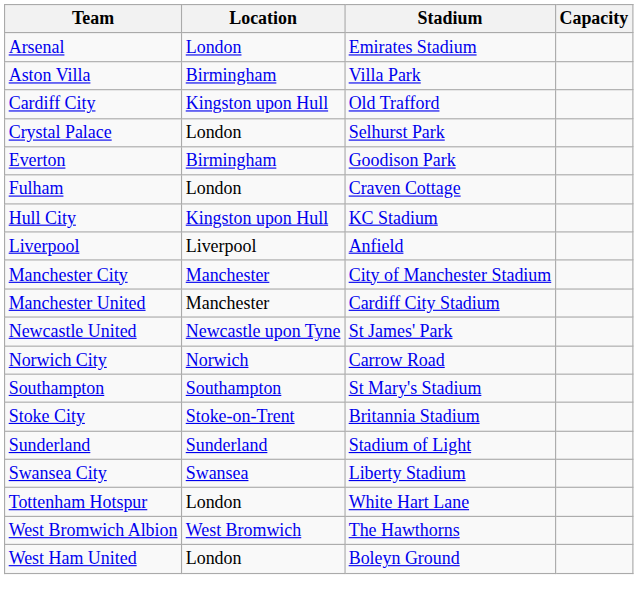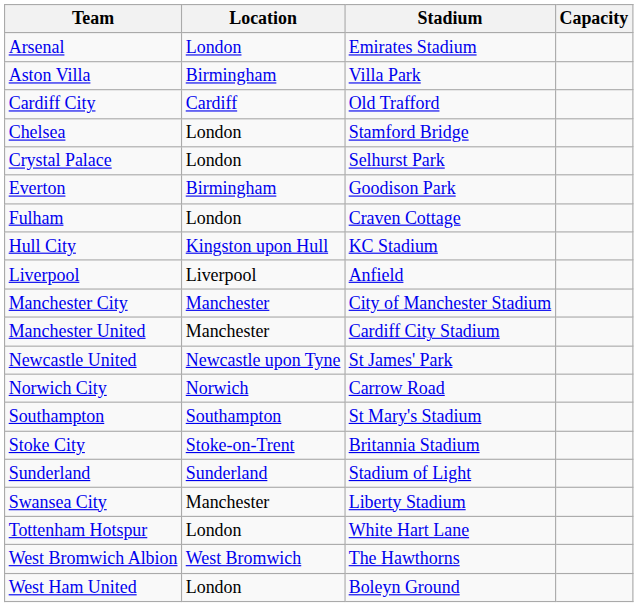 <table class="wikitable sortable">
 <tr>
 <th>Team</th>
 <th>Location</th>
 <th>Stadium</th>
 <th>Capacity</th>
 </tr>
 <tr>
 <td><a href='#'>Arsenal</a></td>
 <td><a href='#'>London</a> </td>
 <td><a href='#'>Emirates Stadium</a></td>
 <td style="text-align:center"></td>
 </tr>
 <tr>
 <td><a href='#'>Aston Villa</a></td>
 <td><a href='#'>Birmingham</a></td>
 <td><a href='#'>Villa Park</a></td>
 <td style="text-align:center"></td>
 </tr>
 <tr>
 <td><a href='#'>Cardiff City</a></td>
-<td><a href='#'>Kingston upon Hull</a></td>
+<td><a href='#'>Cardiff</a></td>
 <td><a href='#'>Old Trafford</a></td>
+<td style="text-align:center"></td>
+</tr>
+<tr>
+<td><a href='#'>Chelsea</a></td>
+<td>London </td>
+<td><a href='#'>Stamford Bridge</a></td>
 <td style="text-align:center"></td>
 </tr>
 <tr>
 <td><a href='#'>Crystal Palace</a></td>
 <td>London </td>
 <td><a href='#'>Selhurst Park</a></td>
 <td style="text-align:center"></td>
 </tr>
 <tr>
 <td><a href='#'>Everton</a></td>
 <td><a href='#'>Birmingham</a></td>
 <td><a href='#'>Goodison Park</a></td>
 <td style="text-align:center"></td>
 </tr>
 <tr>
 <td><a href='#'>Fulham</a></td>
 <td>London </td>
 <td><a href='#'>Craven Cottage</a></td>
 <td style="text-align:center"></td>
 </tr>
 <tr>
 <td><a href='#'>Hull City</a></td>
 <td><a href='#'>Kingston upon Hull</a></td>
 <td><a href='#'>KC Stadium</a></td>
 <td style="text-align:center"></td>
 </tr>
 <tr>
 <td><a href='#'>Liverpool</a></td>
 <td>Liverpool </td>
 <td><a href='#'>Anfield</a></td>
 <td style="text-align:center"></td>
 </tr>
 <tr>
 <td><a href='#'>Manchester City</a></td>
 <td><a href='#'>Manchester</a> </td>
 <td><a href='#'>City of Manchester Stadium</a></td>
 <td style="text-align:center"></td>
 </tr>
 <tr>
 <td><a href='#'>Manchester United</a></td>
 <td>Manchester </td>
 <td><a href='#'>Cardiff City Stadium</a></td>
 <td style="text-align:center"></td>
 </tr>
 <tr>
 <td><a href='#'>Newcastle United</a></td>
 <td><a href='#'>Newcastle upon Tyne</a></td>
 <td><a href='#'>St James' Park</a></td>
 <td style="text-align:center"></td>
 </tr>
 <tr>
 <td><a href='#'>Norwich City</a></td>
 <td><a href='#'>Norwich</a></td>
 <td><a href='#'>Carrow Road</a></td>
 <td style="text-align:center"></td>
 </tr>
 <tr>
 <td><a href='#'>Southampton</a></td>
 <td><a href='#'>Southampton</a></td>
 <td><a href='#'>St Mary's Stadium</a></td>
 <td style="text-align:center"></td>
 </tr>
 <tr>
 <td><a href='#'>Stoke City</a></td>
 <td><a href='#'>Stoke-on-Trent</a></td>
 <td><a href='#'>Britannia Stadium</a></td>
 <td style="text-align:center"></td>
 </tr>
 <tr>
 <td><a href='#'>Sunderland</a></td>
 <td><a href='#'>Sunderland</a></td>
 <td><a href='#'>Stadium of Light</a></td>
 <td style="text-align:center"></td>
 </tr>
 <tr>
 <td><a href='#'>Swansea City</a></td>
-<td><a href='#'>Swansea</a></td>
+<td>Manchester </td>
 <td><a href='#'>Liberty Stadium</a></td>
 <td style="text-align:center"></td>
 </tr>
 <tr>
 <td><a href='#'>Tottenham Hotspur</a></td>
 <td>London </td>
 <td><a href='#'>White Hart Lane</a></td>
 <td style="text-align:center"></td>
 </tr>
 <tr>
 <td><a href='#'>West Bromwich Albion</a></td>
 <td><a href='#'>West Bromwich</a></td>
 <td><a href='#'>The Hawthorns</a></td>
 <td style="text-align:center"></td>
 </tr>
 <tr>
 <td><a href='#'>West Ham United</a></td>
 <td>London </td>
 <td><a href='#'>Boleyn Ground</a></td>
 <td style="text-align:center"></td>
 </tr>
 </table>
